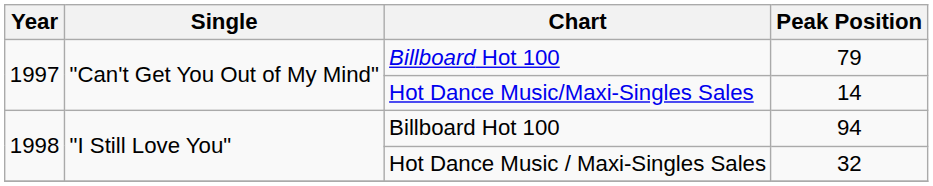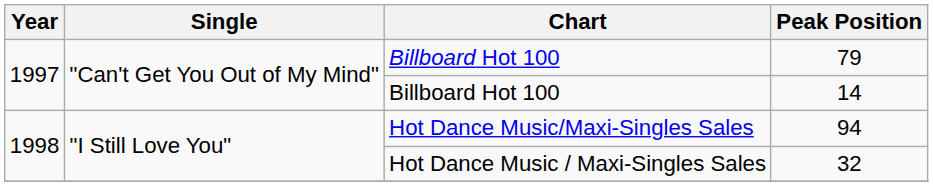 <table Class = "wikitable">
 <tr>
 <th>Year</th>
 <th>Single</th>
 <th>Chart</th>
 <th>Peak Position</th>
 </tr>
 <tr>
 <td rowspan = "2">1997</td>
 <td rowspan = "2">"Can't Get You Out of My Mind"</td>
 <td><a href='#'><em>Billboard</em> Hot 100</a></td>
 <td align = "center">79</td>
 </tr>
 <tr>
-<td><a href='#'>Hot Dance Music/Maxi-Singles Sales</a></td>
+<td>Billboard Hot 100</td>
 <td align = "center">14</td>
 </tr>
 <tr>
 <td rowspan = "2">1998</td>
 <td rowspan = "2">"I Still Love You"</td>
-<td>Billboard Hot 100</td>
+<td><a href='#'>Hot Dance Music/Maxi-Singles Sales</a></td>
 <td align = "center">94</td>
 </tr>
 <tr>
 <td>Hot Dance Music / Maxi-Singles Sales</td>
 <td align = "center">32</td>
 </tr>
 <tr>
 </tr>
 </table>
